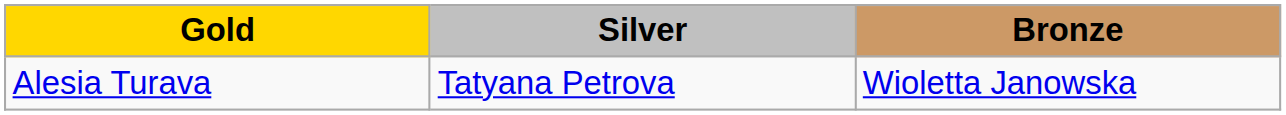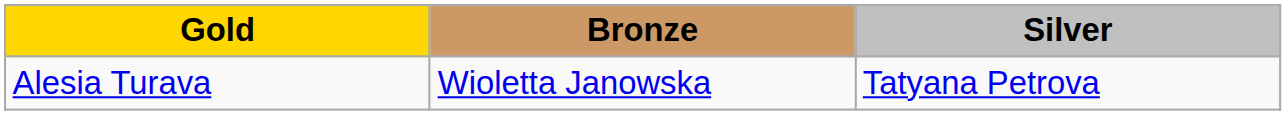 <table class="wikitable" style="text-align:left">
 <tr align="center">
 <td width=200 bgcolor=gold><strong>Gold</strong></td>
+<td width=200 bgcolor=CC9966><strong>Bronze</strong></td>
 <td width=200 bgcolor=silver><strong>Silver</strong></td>
-<td width=200 bgcolor=CC9966><strong>Bronze</strong></td>
 </tr>
 <tr>
 <td><a href='#'>Alesia Turava</a><br><em></em></td>
+<td><a href='#'>Wioletta Janowska</a><br><em></em></td>
 <td><a href='#'>Tatyana Petrova</a><br><em></em></td>
-<td><a href='#'>Wioletta Janowska</a><br><em></em></td>
 </tr>
 </table>
